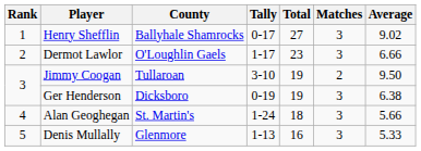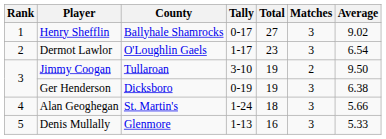 <table class="wikitable">
 <tr>
 <th>Rank</th>
 <th>Player</th>
 <th>County</th>
 <th>Tally</th>
 <th>Total</th>
 <th>Matches</th>
 <th>Average</th>
 </tr>
 <tr>
 <td rowspan=1 align=center>1</td>
 <td><a href='#'>Henry Shefflin</a></td>
 <td><a href='#'>Ballyhale Shamrocks</a></td>
 <td align=center>0-17</td>
 <td align=center>27</td>
 <td align=center>3</td>
 <td align=center>9.02</td>
 </tr>
 <tr>
 <td rowspan=1 align=center>2</td>
 <td>Dermot Lawlor</td>
 <td><a href='#'>O'Loughlin Gaels</a></td>
 <td align=center>1-17</td>
 <td align=center>23</td>
 <td align=center>3</td>
-<td align=center>6.66</td>
+<td align=center>6.54</td>
 </tr>
 <tr>
 <td rowspan=2 align=center>3</td>
 <td><a href='#'>Jimmy Coogan</a></td>
 <td><a href='#'>Tullaroan</a></td>
 <td align=center>3-10</td>
 <td align=center>19</td>
 <td align=center>2</td>
 <td align=center>9.50</td>
 </tr>
 <tr>
 <td>Ger Henderson</td>
 <td><a href='#'>Dicksboro</a></td>
 <td align=center>0-19</td>
 <td align=center>19</td>
 <td align=center>3</td>
 <td align=center>6.38</td>
 </tr>
 <tr>
 <td rowspan=1 align=center>4</td>
 <td>Alan Geoghegan</td>
 <td><a href='#'>St. Martin's</a></td>
 <td align=center>1-24</td>
 <td align=center>18</td>
 <td align=center>3</td>
 <td align=center>5.66</td>
 </tr>
 <tr>
 <td rowspan=1 align=center>5</td>
 <td>Denis Mullally</td>
 <td><a href='#'>Glenmore</a></td>
 <td align=center>1-13</td>
 <td align=center>16</td>
 <td align=center>3</td>
 <td align=center>5.33</td>
 </tr>
 </table>
